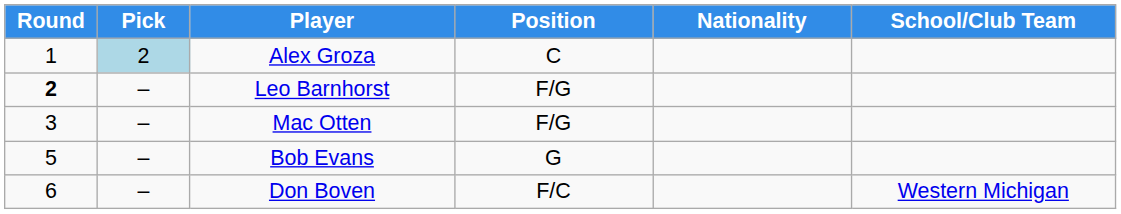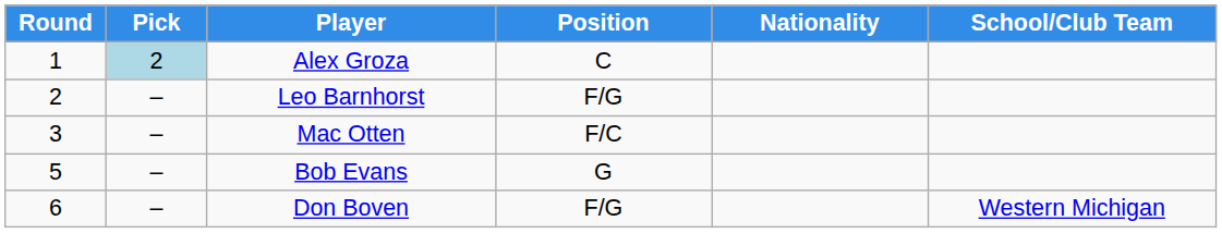 <table class="wikitable sortable sortable">
 <tr>
 <th style="background:#318CE7;color:#FFFFFF;" width="7%">Round</th>
 <th style="background:#318CE7;color:#FFFFFF;" width="7%">Pick</th>
 <th style="background:#318CE7;color:#FFFFFF;" width="20%">Player</th>
 <th style="background:#318CE7;color:#FFFFFF;" width="15%">Position</th>
 <th style="background:#318CE7;color:#FFFFFF;" width="15%">Nationality</th>
 <th style="background:#318CE7;color:#FFFFFF;" width="20%">School/Club Team</th>
 </tr>
 <tr style="text-align: center">
 <td>1</td>
 <td style="background: lightblue;">2</td>
 <td><a href='#'>Alex Groza</a></td>
 <td>C</td>
 <td></td>
 <td></td>
 </tr>
 <tr style="text-align: center">
-<td><strong>2</strong></td>
+<td>2</td>
 <td>–</td>
 <td><a href='#'>Leo Barnhorst</a></td>
 <td>F/G</td>
 <td></td>
 <td></td>
 </tr>
 <tr style="text-align: center">
 <td>3</td>
 <td>–</td>
 <td><a href='#'>Mac Otten</a></td>
-<td>F/G</td>
+<td>F/C</td>
 <td></td>
 <td></td>
 </tr>
 <tr style="text-align: center">
 <td>5</td>
 <td>–</td>
 <td><a href='#'>Bob Evans</a></td>
 <td>G</td>
 <td></td>
 <td></td>
 </tr>
 <tr style="text-align: center">
 <td>6</td>
 <td>–</td>
 <td><a href='#'>Don Boven</a></td>
-<td>F/C</td>
+<td>F/G</td>
 <td></td>
 <td><a href='#'>Western Michigan</a></td>
 </tr>
 </table>
